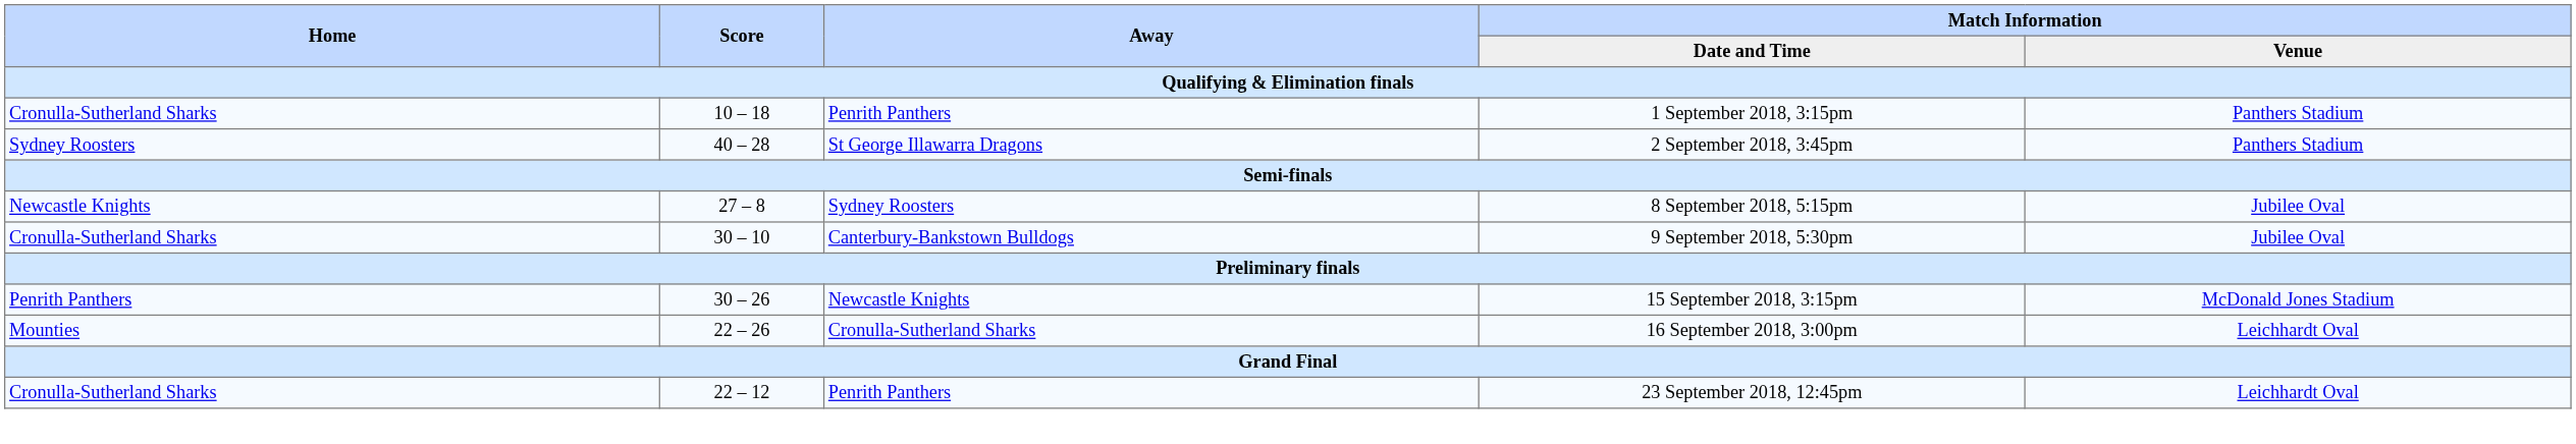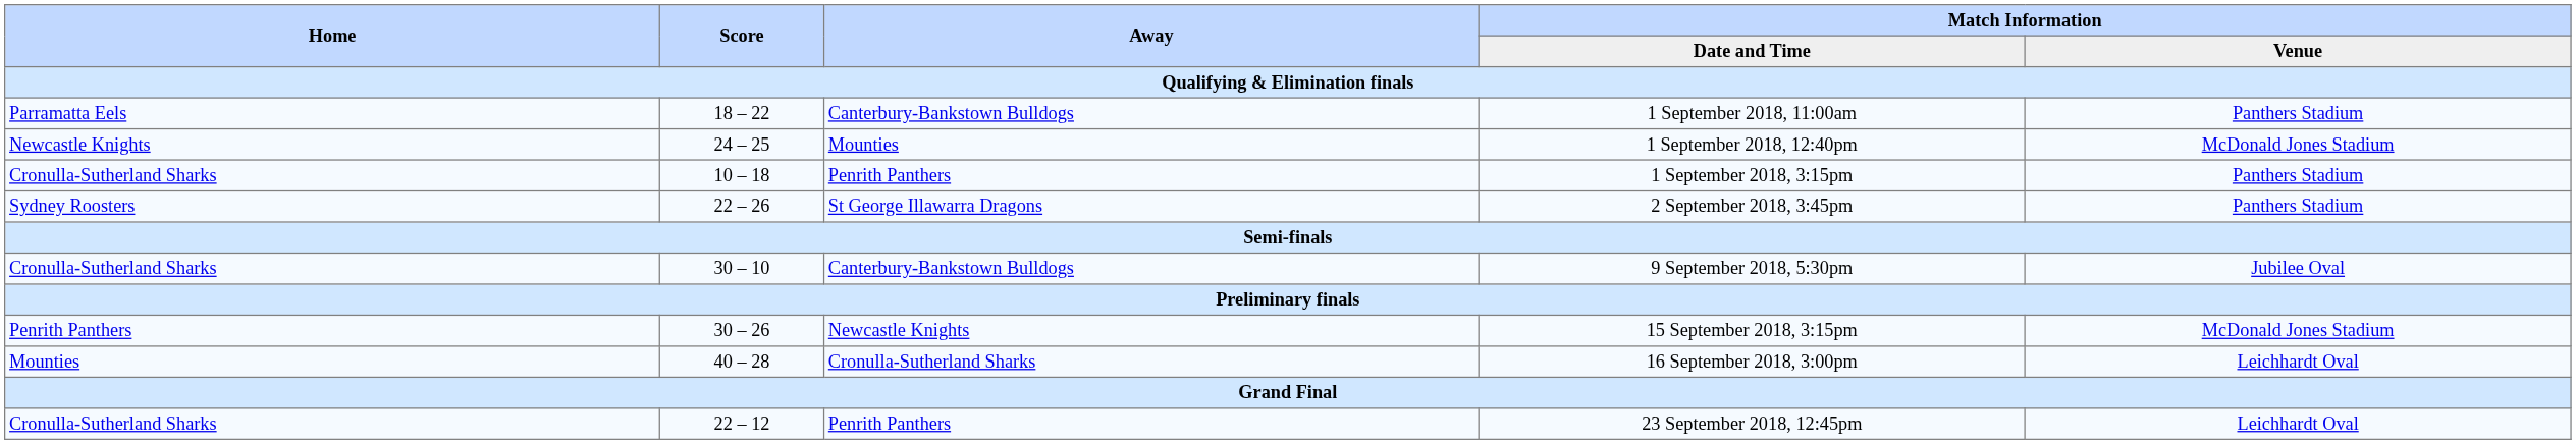 <table border="1" cellpadding="3" cellspacing="0" style="border-collapse:collapse; font-size:90%; text-align:center; width:100%;">
 <tr style="background:#c1d8ff;">
 <th rowspan=2 width=12%>Home</th>
 <th rowspan=2 width=3%>Score</th>
 <th rowspan=2 width=12%>Away</th>
 <th colspan="2">Match Information</th>
 </tr>
 <tr bgcolor=#EFEFEF>
 <th width=10%>Date and Time</th>
 <th width=10%>Venue</th>
 </tr>
 <tr style="background:#d0e7ff;">
 <td colspan=5><strong>Qualifying & Elimination finals</strong></td>
 </tr>
 <tr style="background:#f5faff;">
+<td align=left> <a href='#'>Parramatta Eels</a></td>
+<td>18 – 22</td>
+<td align=left> <a href='#'>Canterbury-Bankstown Bulldogs</a></td>
+<td>1 September 2018, 11:00am</td>
+<td><a href='#'>Panthers Stadium</a></td>
+</tr>
+<tr style="background:#f5faff;">
+<td align=left> <a href='#'>Newcastle Knights</a></td>
+<td>24 – 25</td>
+<td align=left> <a href='#'>Mounties</a></td>
+<td>1 September 2018, 12:40pm</td>
+<td><a href='#'>McDonald Jones Stadium</a></td>
+</tr>
+<tr style="background:#f5faff;">
 <td align=left> <a href='#'>Cronulla-Sutherland Sharks</a></td>
 <td>10 – 18</td>
 <td align=left> <a href='#'>Penrith Panthers</a></td>
 <td>1 September 2018, 3:15pm</td>
 <td><a href='#'>Panthers Stadium</a></td>
 </tr>
 <tr style="background:#f5faff;">
 <td align=left> <a href='#'>Sydney Roosters</a></td>
-<td>40 – 28</td>
+<td>22 – 26</td>
 <td align=left> <a href='#'>St George Illawarra Dragons</a></td>
 <td>2 September 2018, 3:45pm</td>
 <td><a href='#'>Panthers Stadium</a></td>
 </tr>
 <tr style="background:#d0e7ff;">
 <td colspan=5><strong>Semi-finals</strong></td>
-</tr>
-<tr style="background:#f5faff;">
-<td align=left> <a href='#'>Newcastle Knights</a></td>
-<td>27 – 8</td>
-<td align=left> <a href='#'>Sydney Roosters</a></td>
-<td>8 September 2018, 5:15pm</td>
-<td><a href='#'>Jubilee Oval</a></td>
 </tr>
 <tr style="background:#f5faff;">
 <td align=left> <a href='#'>Cronulla-Sutherland Sharks</a></td>
 <td>30 – 10</td>
 <td align=left> <a href='#'>Canterbury-Bankstown Bulldogs</a></td>
 <td>9 September 2018, 5:30pm</td>
 <td><a href='#'>Jubilee Oval</a></td>
 </tr>
 <tr style="background:#d0e7ff;">
 <td colspan=5><strong>Preliminary finals</strong></td>
 </tr>
 <tr style="background:#f5faff;">
 <td align=left> <a href='#'>Penrith Panthers</a></td>
 <td>30 – 26</td>
 <td align=left> <a href='#'>Newcastle Knights</a></td>
 <td>15 September 2018, 3:15pm</td>
 <td><a href='#'>McDonald Jones Stadium</a></td>
 </tr>
 <tr style="background:#f5faff;">
 <td align=left> <a href='#'>Mounties</a></td>
-<td>22 – 26</td>
+<td>40 – 28</td>
 <td align=left> <a href='#'>Cronulla-Sutherland Sharks</a></td>
 <td>16 September 2018, 3:00pm</td>
 <td><a href='#'>Leichhardt Oval</a></td>
 </tr>
 <tr style="background:#d0e7ff;">
 <td colspan=5><strong>Grand Final</strong></td>
 </tr>
 <tr style="background:#f5faff;">
 <td align=left> <a href='#'>Cronulla-Sutherland Sharks</a></td>
 <td>22 – 12</td>
 <td align=left> <a href='#'>Penrith Panthers</a></td>
 <td>23 September 2018, 12:45pm</td>
 <td><a href='#'>Leichhardt Oval</a></td>
 </tr>
 </table>
